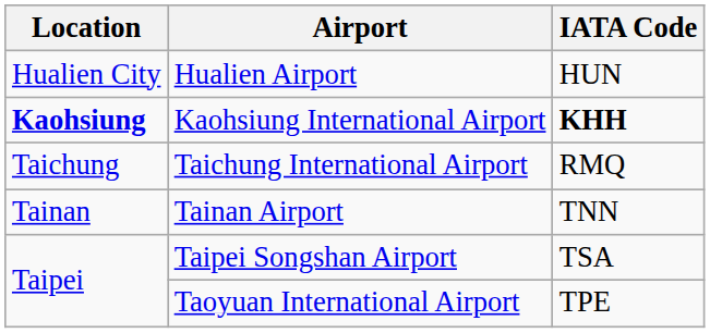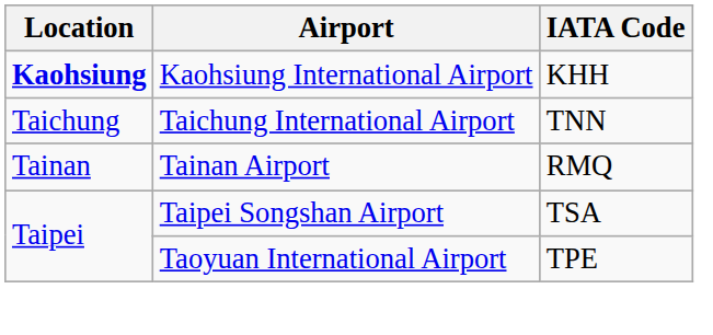 <table class="wikitable">
 <tr>
 <th>Location</th>
 <th>Airport</th>
 <th>IATA Code</th>
 </tr>
 <tr>
-<td><a href='#'>Hualien City</a></td>
-<td><a href='#'>Hualien Airport</a></td>
-<td>HUN</td>
-</tr>
-<tr>
 <td><strong><a href='#'>Kaohsiung</a></strong></td>
 <td><a href='#'>Kaohsiung International Airport</a></td>
-<td><strong>KHH</strong></td>
+<td>KHH</td>
 </tr>
 <tr>
 <td><a href='#'>Taichung</a></td>
 <td><a href='#'>Taichung International Airport</a></td>
-<td>RMQ</td>
+<td>TNN</td>
 </tr>
 <tr>
 <td><a href='#'>Tainan</a></td>
 <td><a href='#'>Tainan Airport</a></td>
-<td>TNN</td>
+<td>RMQ</td>
 </tr>
 <tr>
 <td rowspan="2"><a href='#'>Taipei</a></td>
 <td><a href='#'>Taipei Songshan Airport</a></td>
 <td>TSA</td>
 </tr>
 <tr>
 <td><a href='#'>Taoyuan International Airport</a></td>
 <td>TPE</td>
 </tr>
 </table>
